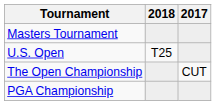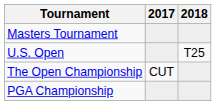 <table class="wikitable" style="font-size:95%;text-align:center;">
 <tr>
 <th>Tournament</th>
+<th>2017</th>
 <th>2018</th>
-<th>2017</th>
 </tr>
 <tr>
 <td align=left><a href='#'>Masters Tournament</a></td>
 <td style="background:#eeeeee;"></td>
 <td style="background:#eeeeee;"></td>
 </tr>
 <tr>
 <td align=left><a href='#'>U.S. Open</a></td>
+<td style="background:#eeeeee;"></td>
 <td>T25</td>
-<td style="background:#eeeeee;"></td>
 </tr>
 <tr>
 <td align=left><a href='#'>The Open Championship</a></td>
+<td>CUT</td>
 <td style="background:#eeeeee;"></td>
-<td>CUT</td>
 </tr>
 <tr>
 <td align=left><a href='#'>PGA Championship</a></td>
 <td style="background:#eeeeee;"></td>
 <td style="background:#eeeeee;"></td>
 </tr>
 </table>
